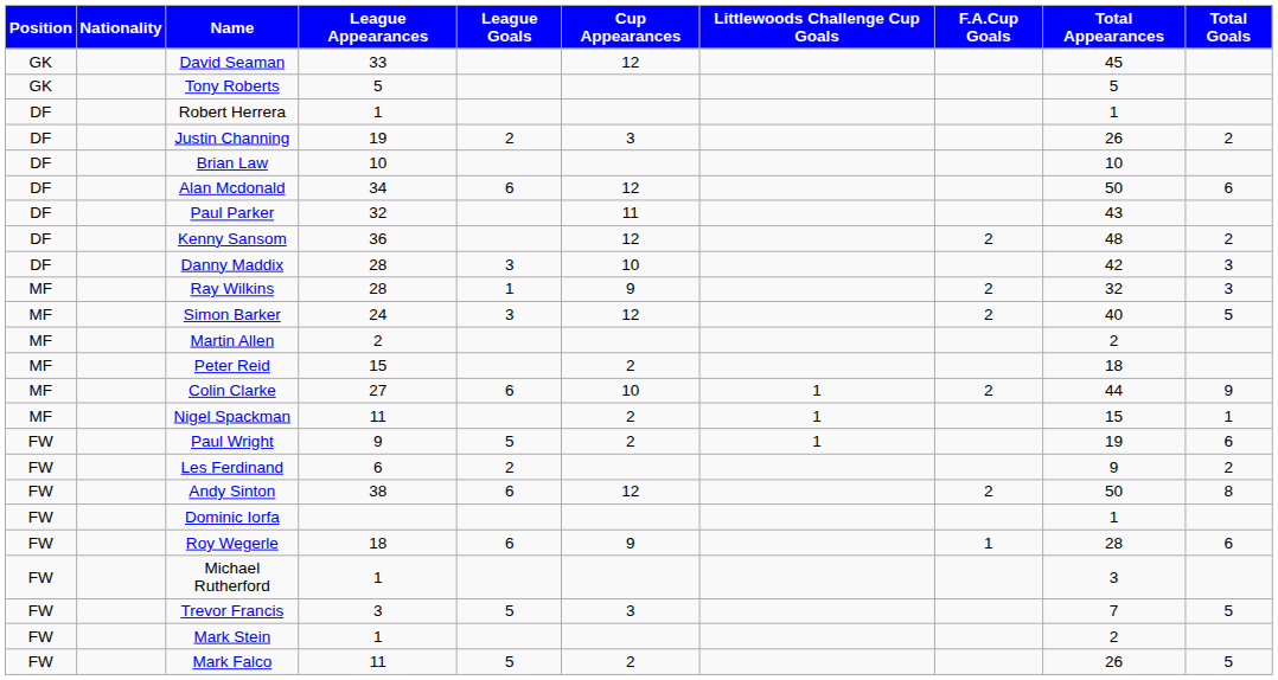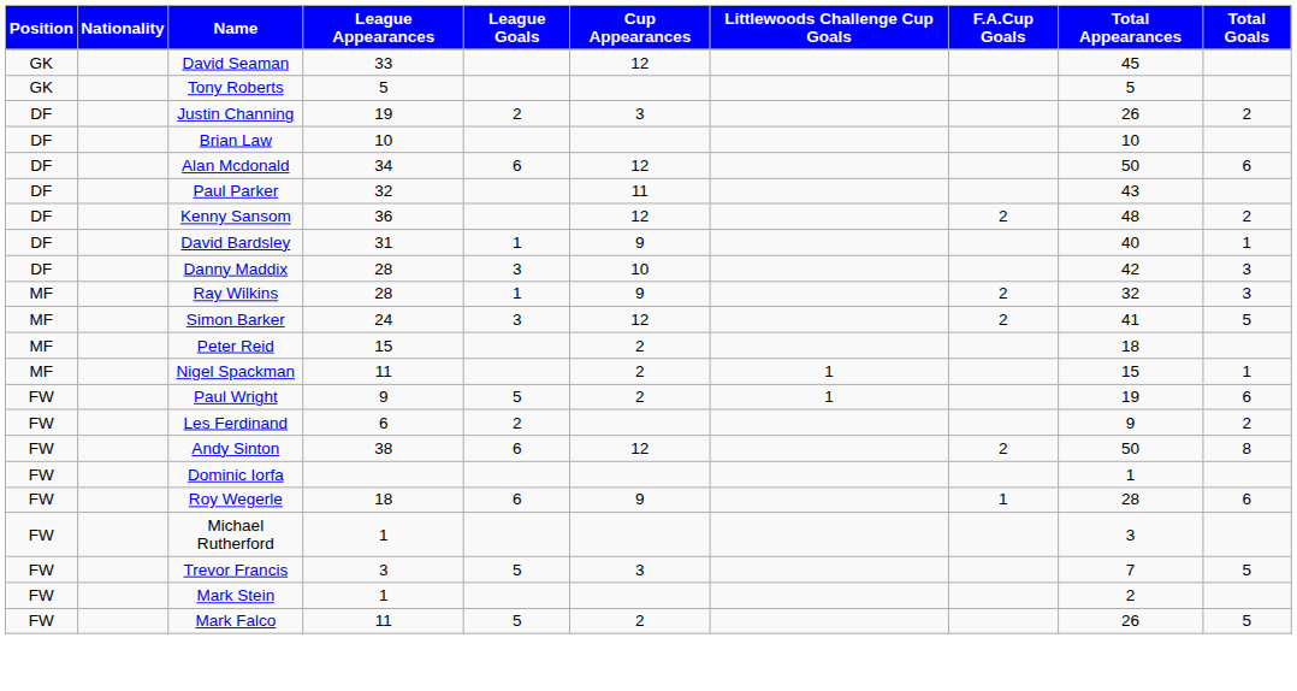 <table class="wikitable" style="text-align:center; font-size:90%; width:90%;">
 <tr>
 <th style="background:#0000FF; color:#FFFFFF; text-align:center;">Position</th>
 <th style="background:#0000FF; color:#FFFFFF; text-align:center;">Nationality</th>
 <th style="background:#0000FF; color:#FFFFFF; text-align:center;"><strong>Name</strong></th>
 <th style="background:#0000FF; color:#FFFFFF; text-align:center;">League Appearances</th>
 <th style="background:#0000FF; color:#FFFFFF; text-align:center;">League Goals</th>
 <th style="background:#0000FF; color:#FFFFFF; text-align:center;">Cup Appearances</th>
 <th style="background:#0000FF; color:#FFFFFF; text-align:center;">Littlewoods Challenge Cup  Goals</th>
 <th style="background:#0000FF; color:#FFFFFF; text-align:center;">F.A.Cup Goals</th>
 <th style="background:#0000FF; color:#FFFFFF; text-align:center;">Total Appearances</th>
 <th style="background:#0000FF; color:#FFFFFF; text-align:center;">Total Goals</th>
 </tr>
 <tr>
 <td>GK</td>
 <td></td>
 <td><a href='#'>David Seaman</a></td>
 <td>33</td>
 <td></td>
 <td>12</td>
 <td></td>
 <td></td>
 <td>45</td>
 <td></td>
 </tr>
 <tr>
 <td>GK</td>
 <td></td>
 <td><a href='#'>Tony Roberts</a></td>
 <td>5</td>
 <td></td>
 <td></td>
 <td></td>
 <td></td>
 <td>5</td>
-<td></td>
-</tr>
-<tr>
-<td>DF</td>
-<td></td>
-<td>Robert Herrera</td>
-<td>1</td>
-<td></td>
-<td></td>
-<td></td>
-<td></td>
-<td>1</td>
 <td></td>
 </tr>
 <tr>
 <td>DF</td>
 <td></td>
 <td><a href='#'>Justin Channing</a></td>
 <td>19</td>
 <td>2</td>
 <td>3</td>
 <td></td>
 <td></td>
 <td>26</td>
 <td>2</td>
 </tr>
 <tr>
 <td>DF</td>
 <td></td>
 <td><a href='#'>Brian Law</a></td>
 <td>10</td>
 <td></td>
 <td></td>
 <td></td>
 <td></td>
 <td>10</td>
 <td></td>
 </tr>
 <tr>
 <td>DF</td>
 <td></td>
 <td><a href='#'>Alan Mcdonald</a></td>
 <td>34</td>
 <td>6</td>
 <td>12</td>
 <td></td>
 <td></td>
 <td>50</td>
 <td>6</td>
 </tr>
 <tr>
 <td>DF</td>
 <td></td>
 <td><a href='#'>Paul Parker</a></td>
 <td>32</td>
 <td></td>
 <td>11</td>
 <td></td>
 <td></td>
 <td>43</td>
 <td></td>
 </tr>
 <tr>
 <td>DF</td>
 <td></td>
 <td><a href='#'>Kenny Sansom</a></td>
 <td>36</td>
 <td></td>
 <td>12</td>
 <td></td>
 <td>2</td>
 <td>48</td>
 <td>2</td>
 </tr>
 <tr>
 <td>DF</td>
 <td></td>
+<td><a href='#'>David Bardsley</a></td>
+<td>31</td>
+<td>1</td>
+<td>9</td>
+<td></td>
+<td></td>
+<td>40</td>
+<td>1</td>
+</tr>
+<tr>
+<td>DF</td>
+<td></td>
 <td><a href='#'>Danny Maddix</a></td>
 <td>28</td>
 <td>3</td>
 <td>10</td>
 <td></td>
 <td></td>
 <td>42</td>
 <td>3</td>
 </tr>
 <tr>
 <td>MF</td>
 <td></td>
 <td><a href='#'>Ray Wilkins</a></td>
 <td>28</td>
 <td>1</td>
 <td>9</td>
 <td></td>
 <td>2</td>
 <td>32</td>
 <td>3</td>
 </tr>
 <tr>
 <td>MF</td>
 <td></td>
 <td><a href='#'>Simon Barker</a></td>
 <td>24</td>
 <td>3</td>
 <td>12</td>
 <td></td>
 <td>2</td>
-<td>40</td>
+<td>41</td>
 <td>5</td>
-</tr>
-<tr>
-<td>MF</td>
-<td></td>
-<td><a href='#'>Martin Allen</a></td>
-<td>2</td>
-<td></td>
-<td></td>
-<td></td>
-<td></td>
-<td>2</td>
-<td></td>
 </tr>
 <tr>
 <td>MF</td>
 <td></td>
 <td><a href='#'>Peter Reid</a></td>
 <td>15</td>
 <td></td>
 <td>2</td>
 <td></td>
 <td></td>
 <td>18</td>
 <td></td>
-</tr>
-<tr>
-<td>MF</td>
-<td></td>
-<td><a href='#'>Colin Clarke</a></td>
-<td>27</td>
-<td>6</td>
-<td>10</td>
-<td>1</td>
-<td>2</td>
-<td>44</td>
-<td>9</td>
 </tr>
 <tr>
 <td>MF</td>
 <td></td>
 <td><a href='#'>Nigel Spackman</a></td>
 <td>11</td>
 <td></td>
 <td>2</td>
 <td>1</td>
 <td></td>
 <td>15</td>
 <td>1</td>
 </tr>
 <tr>
 <td>FW</td>
 <td></td>
 <td><a href='#'>Paul Wright</a></td>
 <td>9</td>
 <td>5</td>
 <td>2</td>
 <td>1</td>
 <td></td>
 <td>19</td>
 <td>6</td>
 </tr>
 <tr>
 <td>FW</td>
 <td></td>
 <td><a href='#'>Les Ferdinand</a></td>
 <td>6</td>
 <td>2</td>
 <td></td>
 <td></td>
 <td></td>
 <td>9</td>
 <td>2</td>
 </tr>
 <tr>
 <td>FW</td>
 <td></td>
 <td><a href='#'>Andy Sinton</a></td>
 <td>38</td>
 <td>6</td>
 <td>12</td>
 <td></td>
 <td>2</td>
 <td>50</td>
 <td>8</td>
 </tr>
 <tr>
 <td>FW</td>
 <td></td>
 <td><a href='#'>Dominic Iorfa</a></td>
 <td></td>
 <td></td>
 <td></td>
 <td></td>
 <td></td>
 <td>1</td>
 <td></td>
 </tr>
 <tr>
 <td>FW</td>
 <td></td>
 <td><a href='#'>Roy Wegerle</a></td>
 <td>18</td>
 <td>6</td>
 <td>9</td>
 <td></td>
 <td>1</td>
 <td>28</td>
 <td>6</td>
 </tr>
 <tr>
 <td>FW</td>
 <td></td>
 <td>Michael Rutherford</td>
 <td>1</td>
 <td></td>
 <td></td>
 <td></td>
 <td></td>
 <td>3</td>
 <td></td>
 </tr>
 <tr>
 <td>FW</td>
 <td></td>
 <td><a href='#'>Trevor Francis</a></td>
 <td>3</td>
 <td>5</td>
 <td>3</td>
 <td></td>
 <td></td>
 <td>7</td>
 <td>5</td>
 </tr>
 <tr>
 <td>FW</td>
 <td></td>
 <td><a href='#'>Mark Stein</a></td>
 <td>1</td>
 <td></td>
 <td></td>
 <td></td>
 <td></td>
 <td>2</td>
 <td></td>
 </tr>
 <tr>
 <td>FW</td>
 <td></td>
 <td><a href='#'>Mark Falco</a></td>
 <td>11</td>
 <td>5</td>
 <td>2</td>
 <td></td>
 <td></td>
 <td>26</td>
 <td>5</td>
 </tr>
 </table>
